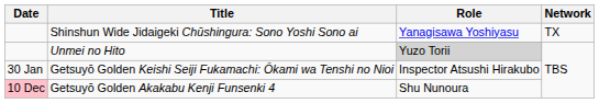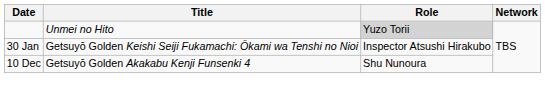 <table class="wikitable">
 <tr>
 <th>Date</th>
 <th>Title</th>
 <th>Role</th>
 <th>Network</th>
-</tr>
-<tr>
-<td></td>
-<td>Shinshun Wide Jidaigeki <em>Chūshingura: Sono Yoshi Sono ai</em></td>
-<td><a href='#'>Yanagisawa Yoshiyasu</a></td>
-<td>TX</td>
 </tr>
 <tr>
 <td></td>
 <td><em>Unmei no Hito</em></td>
 <td style="background: lightgrey;">Yuzo Torii</td>
 <td rowspan="3">TBS</td>
 </tr>
 <tr>
 <td>30 Jan</td>
 <td>Getsuyō Golden <em>Keishi Seiji Fukamachi: Ōkami wa Tenshi no Nioi</em></td>
 <td>Inspector Atsushi Hirakubo</td>
 </tr>
 <tr>
-<td style="background: pink;">10 Dec</td>
+<td>10 Dec</td>
 <td>Getsuyō Golden <em>Akakabu Kenji Funsenki 4</em></td>
 <td>Shu Nunoura</td>
 </tr>
 </table>
